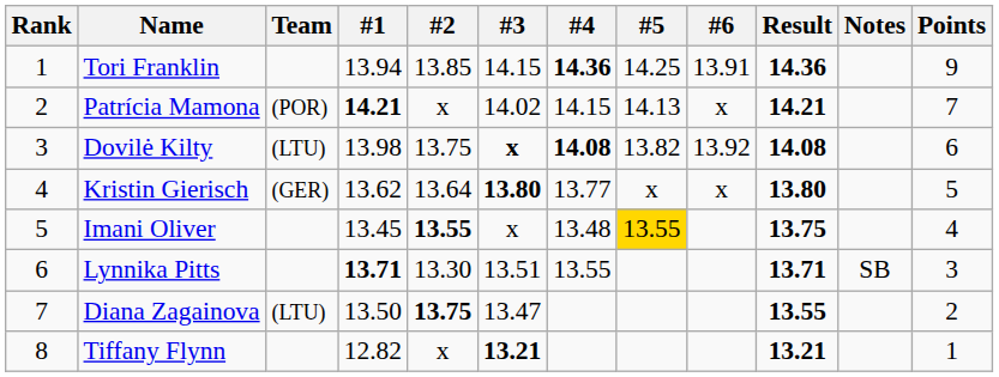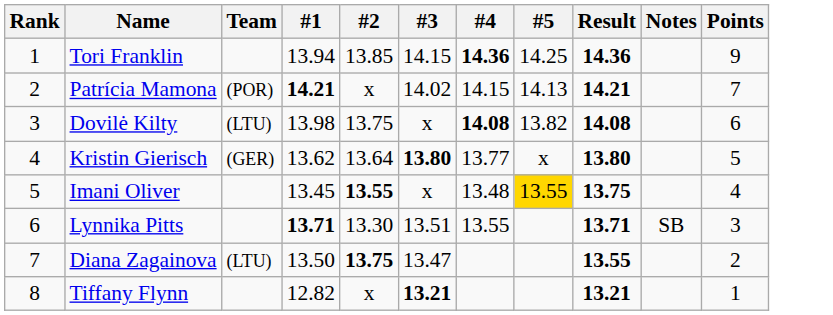 <table class="wikitable sortable" style="text-align:center">
 <tr>
 <th>Rank</th>
 <th>Name</th>
 <th>Team</th>
 <th>#1</th>
 <th>#2</th>
 <th>#3</th>
 <th>#4</th>
 <th>#5</th>
-<th>#6</th>
 <th>Result</th>
 <th>Notes</th>
 <th>Points</th>
 </tr>
 <tr>
 <td>1</td>
 <td align=left><a href='#'>Tori Franklin</a></td>
 <td align=left></td>
 <td>13.94</td>
 <td>13.85</td>
 <td>14.15</td>
 <td><strong>14.36</strong></td>
 <td>14.25</td>
-<td>13.91</td>
 <td><strong>14.36</strong></td>
 <td></td>
 <td>9</td>
 </tr>
 <tr>
 <td>2</td>
 <td align=left><a href='#'>Patrícia Mamona</a></td>
 <td align=left> <small>(POR)</small></td>
 <td><strong>14.21</strong></td>
 <td>x</td>
 <td>14.02</td>
 <td>14.15</td>
 <td>14.13</td>
-<td>x</td>
 <td><strong>14.21</strong></td>
 <td></td>
 <td>7</td>
 </tr>
 <tr>
 <td>3</td>
 <td align=left><a href='#'>Dovilė Kilty</a></td>
 <td align=left> <small>(LTU)</small></td>
 <td>13.98</td>
 <td>13.75</td>
-<td><strong>x</strong></td>
+<td>x</td>
 <td><strong>14.08</strong></td>
 <td>13.82</td>
-<td>13.92</td>
 <td><strong>14.08</strong></td>
 <td></td>
 <td>6</td>
 </tr>
 <tr>
 <td>4</td>
 <td align=left><a href='#'>Kristin Gierisch</a></td>
 <td align=left> <small>(GER)</small></td>
 <td>13.62</td>
 <td>13.64</td>
 <td><strong>13.80</strong></td>
 <td>13.77</td>
-<td>x</td>
 <td>x</td>
 <td><strong>13.80</strong></td>
 <td></td>
 <td>5</td>
 </tr>
 <tr>
 <td>5</td>
 <td align=left><a href='#'>Imani Oliver</a></td>
 <td align=left></td>
 <td>13.45</td>
 <td><strong>13.55</strong></td>
 <td>x</td>
 <td>13.48</td>
 <td style="background: gold;">13.55</td>
-<td></td>
 <td><strong>13.75</strong></td>
 <td></td>
 <td>4</td>
 </tr>
 <tr>
 <td>6</td>
 <td align=left><a href='#'>Lynnika Pitts</a></td>
 <td align=left></td>
 <td><strong>13.71</strong></td>
 <td>13.30</td>
 <td>13.51</td>
 <td>13.55</td>
 <td></td>
-<td></td>
 <td><strong>13.71</strong></td>
 <td>SB</td>
 <td>3</td>
 </tr>
 <tr>
 <td>7</td>
 <td align=left><a href='#'>Diana Zagainova</a></td>
 <td align=left> <small>(LTU)</small></td>
 <td>13.50</td>
 <td><strong>13.75</strong></td>
 <td>13.47</td>
-<td></td>
 <td></td>
 <td></td>
 <td><strong>13.55</strong></td>
 <td></td>
 <td>2</td>
 </tr>
 <tr>
 <td>8</td>
 <td align=left><a href='#'>Tiffany Flynn</a></td>
 <td align=left></td>
 <td>12.82</td>
 <td>x</td>
 <td><strong>13.21</strong></td>
 <td></td>
 <td></td>
-<td></td>
 <td><strong>13.21</strong></td>
 <td></td>
 <td>1</td>
 </tr>
 </table>
